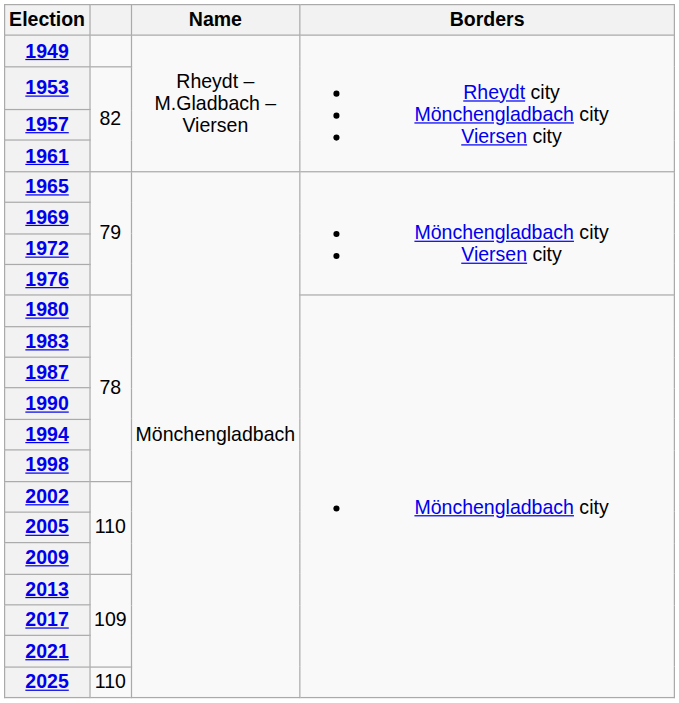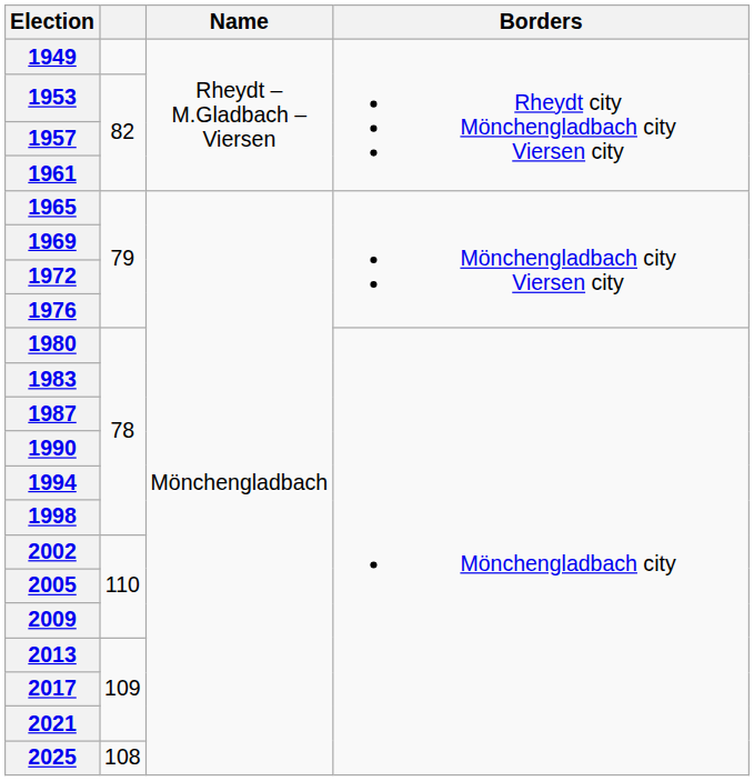 <table class=wikitable style="text-align:center">
 <tr>
 <th>Election</th>
 <th></th>
 <th width=125px>Name</th>
 <th width=300px>Borders</th>
 </tr>
 <tr>
 <th><a href='#'>1949</a></th>
 <td></td>
 <td rowspan=4>Rheydt – M.Gladbach – Viersen</td>
 <td rowspan=4><br><ul><li><a href='#'>Rheydt</a> city</li><li><a href='#'>Mönchengladbach</a> city</li><li><a href='#'>Viersen</a> city</li></ul></td>
 </tr>
 <tr>
 <th><a href='#'>1953</a></th>
 <td rowspan=3>82</td>
 </tr>
 <tr>
 <th><a href='#'>1957</a></th>
 </tr>
 <tr>
 <th><a href='#'>1961</a></th>
 </tr>
 <tr>
 <th><a href='#'>1965</a></th>
 <td rowspan=4>79</td>
 <td rowspan=17>Mönchengladbach</td>
 <td rowspan=4><br><ul><li><a href='#'>Mönchengladbach</a> city</li><li><a href='#'>Viersen</a> city</li></ul></td>
 </tr>
 <tr>
 <th><a href='#'>1969</a></th>
 </tr>
 <tr>
 <th><a href='#'>1972</a></th>
 </tr>
 <tr>
 <th><a href='#'>1976</a></th>
 </tr>
 <tr>
 <th><a href='#'>1980</a></th>
 <td rowspan=6>78</td>
 <td rowspan=13><br><ul><li><a href='#'>Mönchengladbach</a> city</li></ul></td>
 </tr>
 <tr>
 <th><a href='#'>1983</a></th>
 </tr>
 <tr>
 <th><a href='#'>1987</a></th>
 </tr>
 <tr>
 <th><a href='#'>1990</a></th>
 </tr>
 <tr>
 <th><a href='#'>1994</a></th>
 </tr>
 <tr>
 <th><a href='#'>1998</a></th>
 </tr>
 <tr>
 <th><a href='#'>2002</a></th>
 <td rowspan=3>110</td>
 </tr>
 <tr>
 <th><a href='#'>2005</a></th>
 </tr>
 <tr>
 <th><a href='#'>2009</a></th>
 </tr>
 <tr>
 <th><a href='#'>2013</a></th>
 <td rowspan=3>109</td>
 </tr>
 <tr>
 <th><a href='#'>2017</a></th>
 </tr>
 <tr>
 <th><a href='#'>2021</a></th>
 </tr>
 <tr>
 <th><a href='#'>2025</a></th>
-<td>110</td>
+<td>108</td>
 </tr>
 </table>
